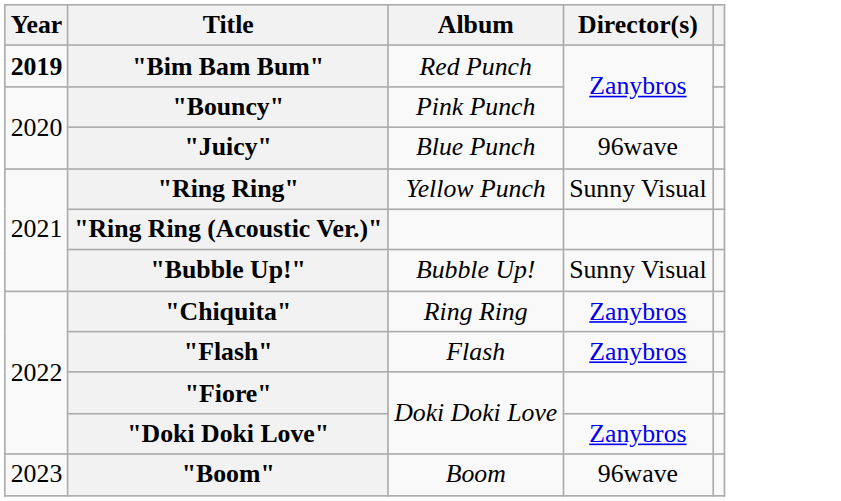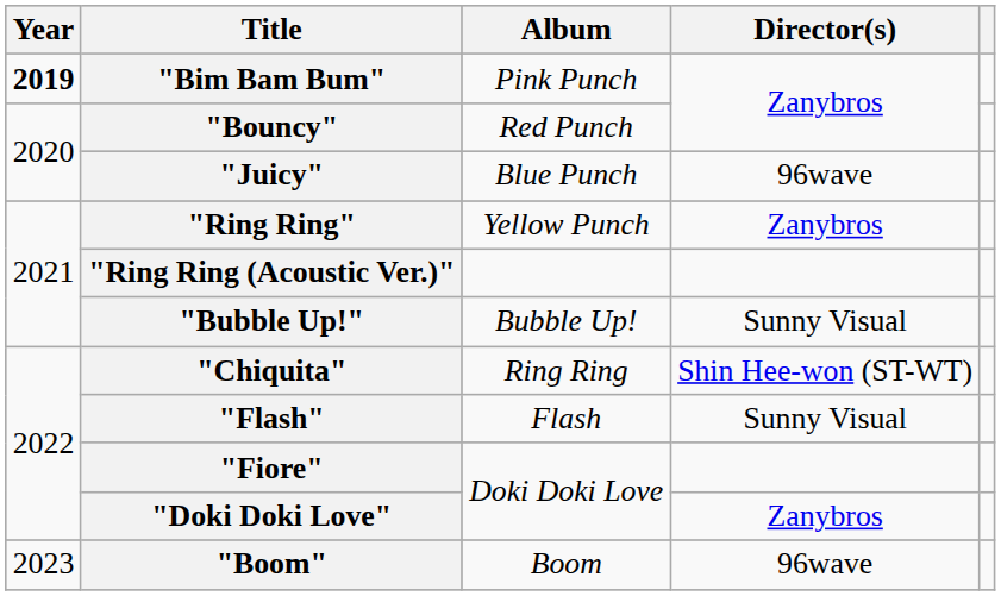 <table class="wikitable plainrowheaders" style="text-align:center">
 <tr>
 <th>Year</th>
 <th>Title</th>
 <th>Album</th>
 <th>Director(s)</th>
 <th></th>
 </tr>
 <tr>
 <td><strong>2019</strong></td>
 <th scope="row">"Bim Bam Bum"</th>
-<td><em>Red Punch</em></td>
+<td><em>Pink Punch</em></td>
 <td rowspan="2"><a href='#'>Zanybros</a></td>
 <td></td>
 </tr>
 <tr>
 <td rowspan="2">2020</td>
 <th scope="row">"Bouncy"</th>
-<td><em>Pink Punch</em></td>
+<td><em>Red Punch</em></td>
 <td></td>
 </tr>
 <tr>
 <th scope="row">"Juicy"</th>
 <td><em>Blue Punch</em></td>
 <td>96wave</td>
 <td></td>
 </tr>
 <tr>
 <td rowspan="3">2021</td>
 <th scope="row">"Ring Ring"</th>
 <td><em>Yellow Punch</em></td>
-<td>Sunny Visual</td>
+<td><a href='#'>Zanybros</a></td>
 <td></td>
 </tr>
 <tr>
 <th scope="row">"Ring Ring (Acoustic Ver.)"</th>
 <td></td>
 <td></td>
 <td></td>
 </tr>
 <tr>
 <th scope="row">"Bubble Up!"</th>
 <td><em>Bubble Up!</em></td>
 <td>Sunny Visual</td>
 <td></td>
 </tr>
 <tr>
 <td rowspan="4">2022</td>
 <th scope="row">"Chiquita"</th>
 <td><em>Ring Ring</em></td>
-<td><a href='#'>Zanybros</a></td>
+<td><a href='#'>Shin Hee-won</a> (ST-WT)</td>
 <td></td>
 </tr>
 <tr>
 <th scope="row">"Flash"</th>
 <td><em>Flash</em></td>
-<td><a href='#'>Zanybros</a></td>
+<td>Sunny Visual</td>
 <td></td>
 </tr>
 <tr>
 <th scope="row">"Fiore"</th>
 <td rowspan="2"><em>Doki Doki Love</em></td>
 <td></td>
 <td></td>
 </tr>
 <tr>
 <th scope="row">"Doki Doki Love"</th>
 <td><a href='#'>Zanybros</a></td>
 <td></td>
 </tr>
 <tr>
 <td>2023</td>
 <th scope="row">"Boom"</th>
 <td><em>Boom</em></td>
 <td>96wave</td>
 <td></td>
 </tr>
 </table>
